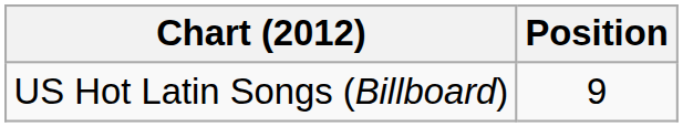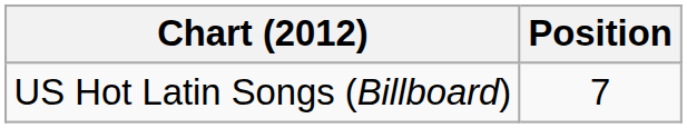 <table class="wikitable plainrowheaders">
 <tr>
 <th>Chart (2012)</th>
 <th>Position</th>
 </tr>
 <tr>
 <td>US Hot Latin Songs (<em>Billboard</em>)</td>
-<td align="center">9</td>
+<td align="center">7</td>
 </tr>
 </table>
